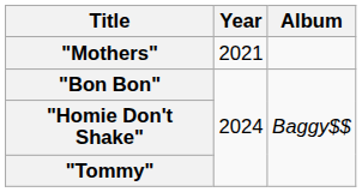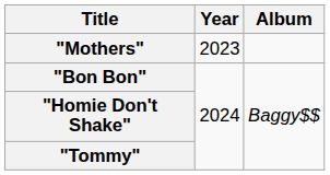 <table class="wikitable plainrowheaders" style="text-align:center;">
 <tr>
 <th scope="col" style="width:10em;">Title</th>
 <th scope="col">Year</th>
 <th scope="col">Album</th>
 </tr>
 <tr>
 <th scope="row">"Mothers"</th>
-<td>2021</td>
+<td>2023</td>
 <td></td>
 </tr>
 <tr>
 <th scope="row">"Bon Bon"</th>
 <td rowspan="3">2024</td>
 <td rowspan="3"><em>Baggy$$</em></td>
 </tr>
 <tr>
 <th scope="row">"Homie Don't Shake"</th>
 </tr>
 <tr>
 <th scope="row">"Tommy"</th>
 </tr>
 </table>
